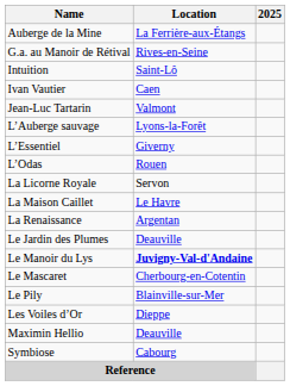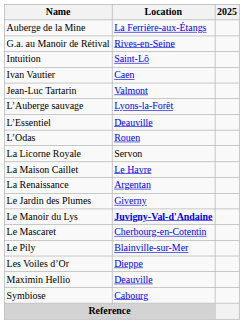 <table class="wikitable sortable plainrowheaders" style="text-align:left;"">
 <tr>
 <th scope="col">Name</th>
 <th scope="col">Location</th>
 <th scope="col">2025</th>
 </tr>
 <tr>
 <td scope="row">Auberge de la Mine</td>
 <td><a href='#'>La Ferrière-aux-Étangs</a></td>
 <td></td>
 </tr>
 <tr>
 <td scope="row">G.a. au Manoir de Rétival</td>
 <td><a href='#'>Rives-en-Seine</a></td>
 <td></td>
 </tr>
 <tr>
 <td scope="row">Intuition</td>
 <td><a href='#'>Saint-Lô</a></td>
 <td></td>
 </tr>
 <tr>
 <td scope="row">Ivan Vautier</td>
 <td><a href='#'>Caen</a></td>
 <td></td>
 </tr>
 <tr>
 <td scope="row">Jean-Luc Tartarin</td>
 <td><a href='#'>Valmont</a></td>
 <td></td>
 </tr>
 <tr>
 <td scope="row">L’Auberge sauvage</td>
 <td><a href='#'>Lyons-la-Forêt</a></td>
 <td></td>
 </tr>
 <tr>
 <td scope="row">L’Essentiel</td>
-<td><a href='#'>Giverny</a></td>
+<td><a href='#'>Deauville</a></td>
 <td></td>
 </tr>
 <tr>
 <td scope="row">L’Odas</td>
 <td><a href='#'>Rouen</a></td>
 <td></td>
 </tr>
 <tr>
 <td scope="row">La Licorne Royale</td>
 <td>Servon</td>
 <td></td>
 </tr>
 <tr>
 <td scope="row">La Maison Caillet</td>
 <td><a href='#'>Le Havre</a></td>
 <td></td>
 </tr>
 <tr>
 <td scope="row">La Renaissance</td>
 <td><a href='#'>Argentan</a></td>
 <td></td>
 </tr>
 <tr>
 <td scope="row">Le Jardin des Plumes</td>
-<td><a href='#'>Deauville</a></td>
+<td><a href='#'>Giverny</a></td>
 <td></td>
 </tr>
 <tr>
 <td scope="row">Le Manoir du Lys</td>
 <td><strong><a href='#'>Juvigny-Val-d'Andaine</a></strong></td>
 <td></td>
 </tr>
 <tr>
 <td scope="row">Le Mascaret</td>
 <td><a href='#'>Cherbourg-en-Cotentin</a></td>
 <td></td>
 </tr>
 <tr>
 <td scope="row">Le Pily</td>
 <td><a href='#'>Blainville-sur-Mer</a></td>
 <td></td>
 </tr>
 <tr>
 <td scope="row">Les Voiles d’Or</td>
 <td><a href='#'>Dieppe</a></td>
 <td></td>
 </tr>
 <tr>
 <td scope="row">Maximin Hellio</td>
 <td><a href='#'>Deauville</a></td>
 <td></td>
 </tr>
 <tr>
 <td scope="row">Symbiose</td>
 <td><a href='#'>Cabourg</a></td>
 <td></td>
 </tr>
 <tr>
 <th colspan="2" style="text-align: center;background: lightgray;">Reference</th>
 <th></th>
 </tr>
 </table>
